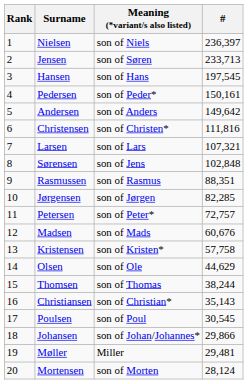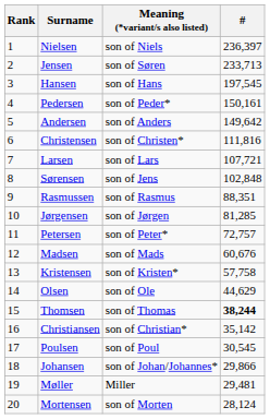 <table class="wikitable">
 <tr>
 <th>Rank</th>
 <th>Surname</th>
 <th>Meaning <br><small>(*variant/s also listed)</small></th>
 <th>#</th>
 </tr>
 <tr>
 <td>1</td>
 <td><a href='#'>Nielsen</a></td>
 <td>son of <a href='#'>Niels</a></td>
 <td>236,397</td>
 </tr>
 <tr>
 <td>2</td>
 <td><a href='#'>Jensen</a></td>
 <td>son of <a href='#'>Søren</a></td>
 <td>233,713</td>
 </tr>
 <tr>
 <td>3</td>
 <td><a href='#'>Hansen</a></td>
 <td>son of <a href='#'>Hans</a></td>
 <td>197,545</td>
 </tr>
 <tr>
 <td>4</td>
 <td><a href='#'>Pedersen</a></td>
 <td>son of <a href='#'>Peder</a>*</td>
 <td>150,161</td>
 </tr>
 <tr>
 <td>5</td>
 <td><a href='#'>Andersen</a></td>
 <td>son of <a href='#'>Anders</a></td>
 <td>149,642</td>
 </tr>
 <tr>
 <td>6</td>
 <td><a href='#'>Christensen</a></td>
 <td>son of <a href='#'>Christen</a>*</td>
 <td>111,816</td>
 </tr>
 <tr>
 <td>7</td>
 <td><a href='#'>Larsen</a></td>
 <td>son of <a href='#'>Lars</a></td>
-<td>107,321</td>
+<td>107,721</td>
 </tr>
 <tr>
 <td>8</td>
 <td><a href='#'>Sørensen</a></td>
 <td>son of <a href='#'>Jens</a></td>
 <td>102,848</td>
 </tr>
 <tr>
 <td>9</td>
 <td><a href='#'>Rasmussen</a></td>
 <td>son of <a href='#'>Rasmus</a></td>
 <td>88,351</td>
 </tr>
 <tr>
 <td>10</td>
 <td><a href='#'>Jørgensen</a></td>
 <td>son of <a href='#'>Jørgen</a></td>
-<td>82,285</td>
+<td>81,285</td>
 </tr>
 <tr>
 <td>11</td>
 <td><a href='#'>Petersen</a></td>
 <td>son of <a href='#'>Peter</a>*</td>
 <td>72,757</td>
 </tr>
 <tr>
 <td>12</td>
 <td><a href='#'>Madsen</a></td>
 <td>son of <a href='#'>Mads</a></td>
 <td>60,676</td>
 </tr>
 <tr>
 <td>13</td>
 <td><a href='#'>Kristensen</a></td>
 <td>son of <a href='#'>Kristen</a>*</td>
 <td>57,758</td>
 </tr>
 <tr>
 <td>14</td>
 <td><a href='#'>Olsen</a></td>
 <td>son of <a href='#'>Ole</a></td>
 <td>44,629</td>
 </tr>
 <tr>
 <td>15</td>
 <td><a href='#'>Thomsen</a></td>
 <td>son of <a href='#'>Thomas</a></td>
-<td>38,244</td>
+<td><strong>38,244</strong></td>
 </tr>
 <tr>
 <td>16</td>
 <td><a href='#'>Christiansen</a></td>
 <td>son of <a href='#'>Christian</a>*</td>
-<td>35,143</td>
+<td>35,142</td>
 </tr>
 <tr>
 <td>17</td>
 <td><a href='#'>Poulsen</a></td>
 <td>son of <a href='#'>Poul</a></td>
 <td>30,545</td>
 </tr>
 <tr>
 <td>18</td>
 <td><a href='#'>Johansen</a></td>
 <td>son of <a href='#'>Johan</a>/<a href='#'>Johannes</a>*</td>
 <td>29,866</td>
 </tr>
 <tr>
 <td>19</td>
 <td><a href='#'>Møller</a></td>
 <td>Miller</td>
 <td>29,481</td>
 </tr>
 <tr>
 <td>20</td>
 <td><a href='#'>Mortensen</a></td>
 <td>son of <a href='#'>Morten</a></td>
 <td>28,124</td>
 </tr>
 </table>
